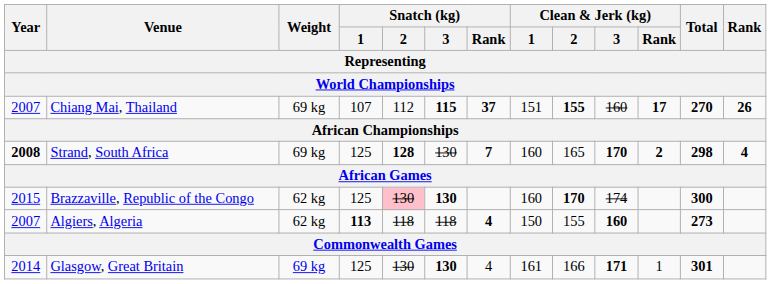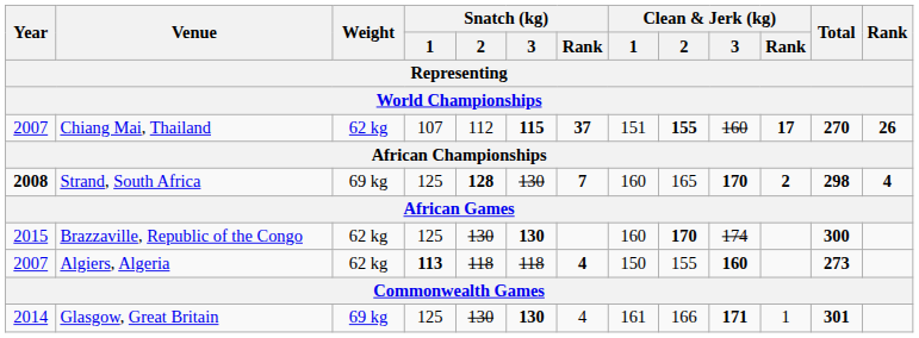 <table class = "wikitable" style="text-align:center;">
 <tr>
 <th rowspan=2 width=40>Year</th>
 <th rowspan=2 width=250>Venue</th>
 <th rowspan=2 width=60>Weight</th>
 <th colspan=4>Snatch (kg)</th>
 <th colspan=4>Clean & Jerk (kg)</th>
 <th rowspan=2 width=40>Total</th>
 <th rowspan=2 width=40>Rank</th>
 </tr>
 <tr>
 <th width=40>1</th>
 <th width=40>2</th>
 <th width=40>3</th>
 <th width=40>Rank</th>
 <th width=40>1</th>
 <th width=40>2</th>
 <th width=40>3</th>
 <th width=40>Rank</th>
 </tr>
 <tr>
 <th colspan=13>Representing </th>
 </tr>
 <tr>
 <th colspan=13><a href='#'>World Championships</a></th>
 </tr>
 <tr>
 <td><a href='#'>2007</a></td>
 <td align=left> <a href='#'>Chiang Mai</a>, <a href='#'>Thailand</a></td>
-<td>69 kg</td>
+<td><a href='#'>62 kg</a></td>
 <td>107</td>
 <td>112</td>
 <td><strong>115</strong></td>
 <td><strong>37</strong></td>
 <td>151</td>
 <td><strong>155</strong></td>
 <td><s>160</s></td>
 <td><strong>17</strong></td>
 <td><strong>270</strong></td>
 <td><strong>26</strong></td>
 </tr>
 <tr>
 <th colspan=13>African Championships</th>
 </tr>
 <tr>
 <td><strong>2008</strong></td>
 <td align=left> <a href='#'>Strand</a>, <a href='#'>South Africa</a></td>
 <td>69 kg</td>
 <td>125</td>
 <td><strong>128</strong></td>
 <td><s>130</s></td>
 <td><strong>7</strong></td>
 <td>160</td>
 <td>165</td>
 <td><strong>170</strong></td>
 <td><strong>2</strong></td>
 <td><strong>298</strong></td>
 <td><strong>4</strong></td>
 </tr>
 <tr>
 <th colspan=13><a href='#'>African Games</a></th>
 </tr>
 <tr>
 <td><a href='#'>2015</a></td>
 <td align=left> <a href='#'>Brazzaville</a>, <a href='#'>Republic of the Congo</a></td>
 <td>62 kg</td>
 <td>125</td>
-<td style="background: pink;"><s>130</s></td>
+<td><s>130</s></td>
 <td><strong>130</strong></td>
 <td><strong></strong></td>
 <td>160</td>
 <td><strong>170</strong></td>
 <td><s>174</s></td>
 <td><strong></strong></td>
 <td><strong>300</strong></td>
 <td><strong></strong></td>
 </tr>
 <tr>
 <td><a href='#'>2007</a></td>
 <td align=left> <a href='#'>Algiers</a>, <a href='#'>Algeria</a></td>
 <td>62 kg</td>
 <td><strong>113</strong></td>
 <td><s>118</s></td>
 <td><s>118</s></td>
 <td><strong>4</strong></td>
 <td>150</td>
 <td>155</td>
 <td><strong>160</strong></td>
 <td><strong></strong></td>
 <td><strong>273</strong></td>
 <td><strong></strong></td>
 </tr>
 <tr>
 <th colspan=13><a href='#'>Commonwealth Games</a></th>
 </tr>
 <tr>
 <td><a href='#'>2014</a></td>
 <td align=left> <a href='#'>Glasgow</a>, <a href='#'>Great Britain</a></td>
 <td><a href='#'>69 kg</a></td>
 <td>125</td>
 <td><s>130</s></td>
 <td><strong>130</strong></td>
 <td>4</td>
 <td>161</td>
 <td>166</td>
 <td><strong>171</strong></td>
 <td>1</td>
 <td><strong>301</strong></td>
 <td><strong></strong></td>
 </tr>
 </table>
